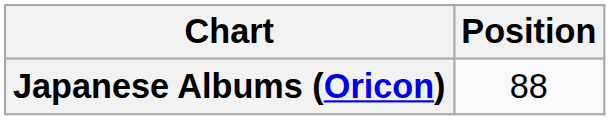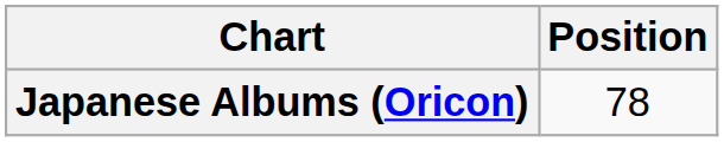 <table class="wikitable plainrowheaders">
 <tr>
 <th>Chart</th>
 <th>Position</th>
 </tr>
 <tr>
 <th scope="row">Japanese Albums (<a href='#'>Oricon</a>)</th>
-<td style="text-align:center;">88</td>
+<td style="text-align:center;">78</td>
 </tr>
 </table>
